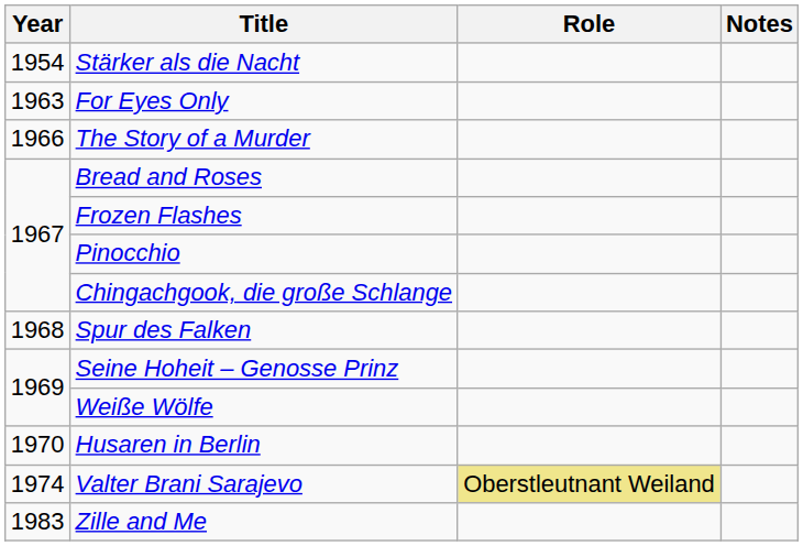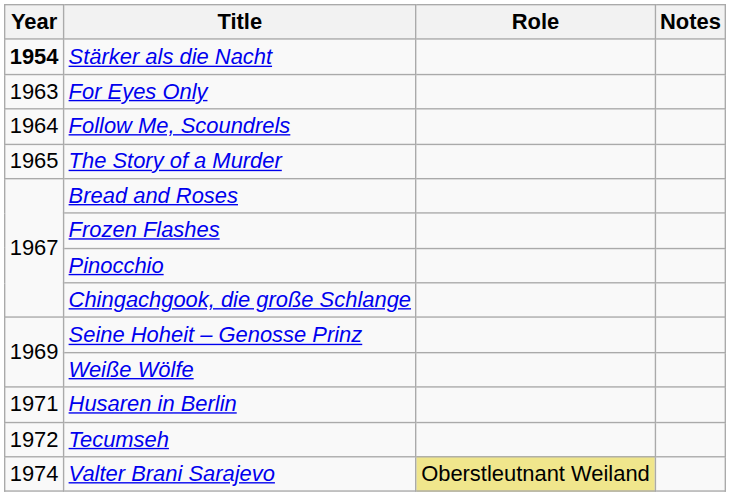 <table class="wikitable sortable">
 <tr>
 <th>Year</th>
 <th>Title</th>
 <th>Role</th>
 <th class="unsortable">Notes</th>
 </tr>
 <tr>
-<td>1954</td>
+<td><strong>1954</strong></td>
 <td><em><a href='#'>Stärker als die Nacht</a></em></td>
 <td></td>
 <td></td>
 </tr>
 <tr>
 <td>1963</td>
 <td><em><a href='#'>For Eyes Only</a></em></td>
 <td></td>
 <td></td>
 </tr>
 <tr>
-<td>1966</td>
+<td>1964</td>
+<td><em><a href='#'>Follow Me, Scoundrels</a></em></td>
+<td></td>
+<td></td>
+</tr>
+<tr>
+<td>1965</td>
 <td><em><a href='#'>The Story of a Murder</a></em></td>
 <td></td>
 <td></td>
 </tr>
 <tr>
 <td rowspan=4>1967</td>
 <td><em><a href='#'>Bread and Roses</a></em></td>
 <td></td>
 <td></td>
 </tr>
 <tr>
 <td><em><a href='#'>Frozen Flashes</a></em></td>
 <td></td>
 <td></td>
 </tr>
 <tr>
 <td><em><a href='#'>Pinocchio</a></em></td>
 <td></td>
 <td></td>
 </tr>
 <tr>
 <td><em><a href='#'>Chingachgook, die große Schlange</a></em></td>
 <td></td>
 <td></td>
 </tr>
 <tr>
-<td>1968</td>
-<td><em><a href='#'>Spur des Falken</a></em></td>
-<td></td>
-<td></td>
-</tr>
-<tr>
 <td rowspan=2>1969</td>
 <td><em><a href='#'>Seine Hoheit – Genosse Prinz</a></em></td>
 <td></td>
 <td></td>
 </tr>
 <tr>
 <td><em><a href='#'>Weiße Wölfe</a></em></td>
 <td></td>
 <td></td>
 </tr>
 <tr>
-<td>1970</td>
+<td>1971</td>
 <td><em><a href='#'>Husaren in Berlin</a></em></td>
+<td></td>
+<td></td>
+</tr>
+<tr>
+<td>1972</td>
+<td><em><a href='#'>Tecumseh</a></em></td>
 <td></td>
 <td></td>
 </tr>
 <tr>
 <td>1974</td>
 <td><em><a href='#'>Valter Brani Sarajevo</a></em></td>
 <td style="background: khaki;">Oberstleutnant Weiland</td>
 <td></td>
 </tr>
-<tr>
-<td>1983</td>
-<td><em><a href='#'>Zille and Me</a></em></td>
-<td></td>
-<td></td>
-</tr>
 </table>
